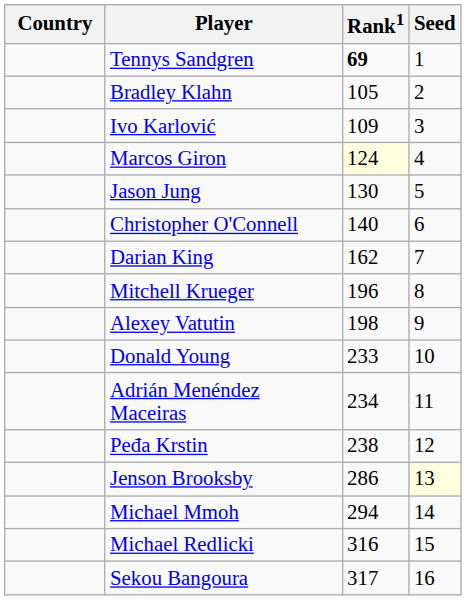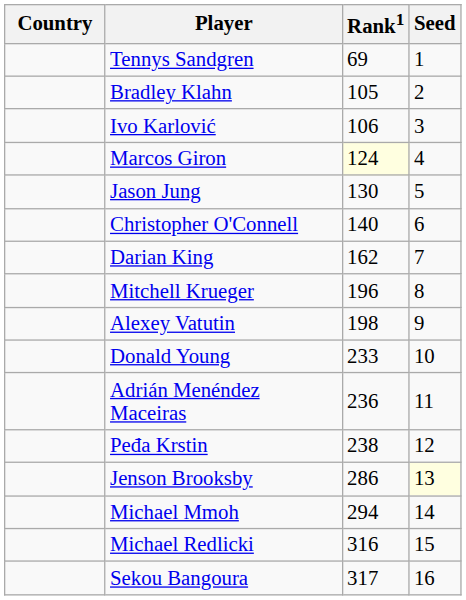 <table class="sortable wikitable">
 <tr>
 <th width="70">Country</th>
 <th width="175">Player</th>
 <th>Rank<sup>1</sup></th>
 <th>Seed</th>
 </tr>
 <tr>
 <td></td>
 <td><a href='#'>Tennys Sandgren</a></td>
-<td><strong>69</strong></td>
+<td>69</td>
 <td>1</td>
 </tr>
 <tr>
 <td></td>
 <td><a href='#'>Bradley Klahn</a></td>
 <td>105</td>
 <td>2</td>
 </tr>
 <tr>
 <td></td>
 <td><a href='#'>Ivo Karlović</a></td>
-<td>109</td>
+<td>106</td>
 <td>3</td>
 </tr>
 <tr>
 <td></td>
 <td><a href='#'>Marcos Giron</a></td>
 <td style="background: lightyellow;">124</td>
 <td>4</td>
 </tr>
 <tr>
 <td></td>
 <td><a href='#'>Jason Jung</a></td>
 <td>130</td>
 <td>5</td>
 </tr>
 <tr>
 <td></td>
 <td><a href='#'>Christopher O'Connell</a></td>
 <td>140</td>
 <td>6</td>
 </tr>
 <tr>
 <td></td>
 <td><a href='#'>Darian King</a></td>
 <td>162</td>
 <td>7</td>
 </tr>
 <tr>
 <td></td>
 <td><a href='#'>Mitchell Krueger</a></td>
 <td>196</td>
 <td>8</td>
 </tr>
 <tr>
 <td></td>
 <td><a href='#'>Alexey Vatutin</a></td>
 <td>198</td>
 <td>9</td>
 </tr>
 <tr>
 <td></td>
 <td><a href='#'>Donald Young</a></td>
 <td>233</td>
 <td>10</td>
 </tr>
 <tr>
 <td></td>
 <td><a href='#'>Adrián Menéndez Maceiras</a></td>
-<td>234</td>
+<td>236</td>
 <td>11</td>
 </tr>
 <tr>
 <td></td>
 <td><a href='#'>Peđa Krstin</a></td>
 <td>238</td>
 <td>12</td>
 </tr>
 <tr>
 <td></td>
 <td><a href='#'>Jenson Brooksby</a></td>
 <td>286</td>
 <td style="background: lightyellow;">13</td>
 </tr>
 <tr>
 <td></td>
 <td><a href='#'>Michael Mmoh</a></td>
 <td>294</td>
 <td>14</td>
 </tr>
 <tr>
 <td></td>
 <td><a href='#'>Michael Redlicki</a></td>
 <td>316</td>
 <td>15</td>
 </tr>
 <tr>
 <td></td>
 <td><a href='#'>Sekou Bangoura</a></td>
 <td>317</td>
 <td>16</td>
 </tr>
 </table>
